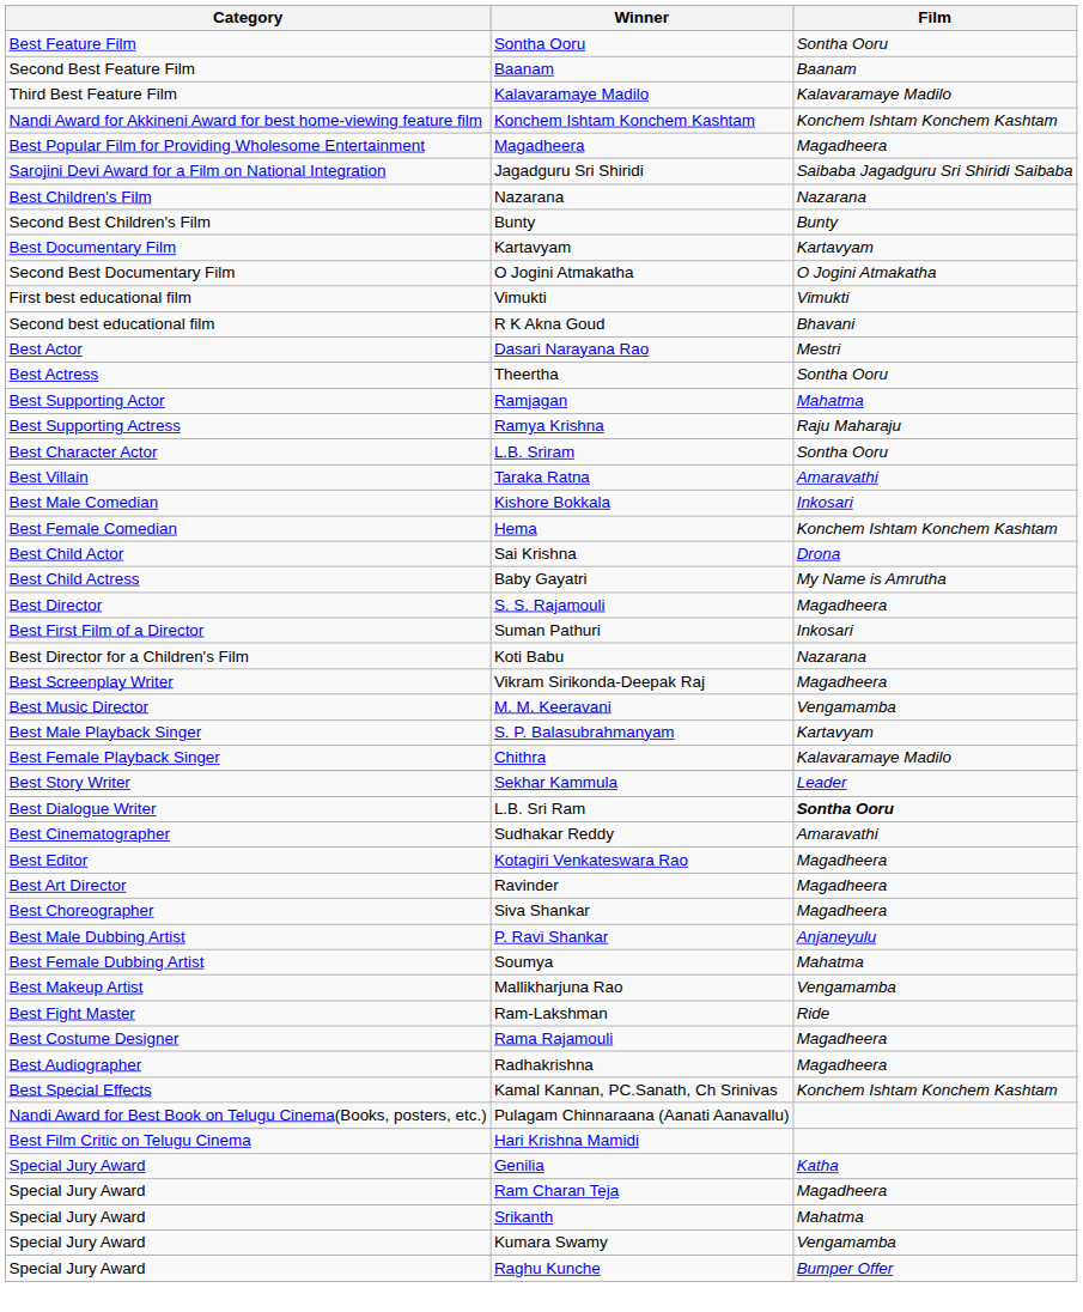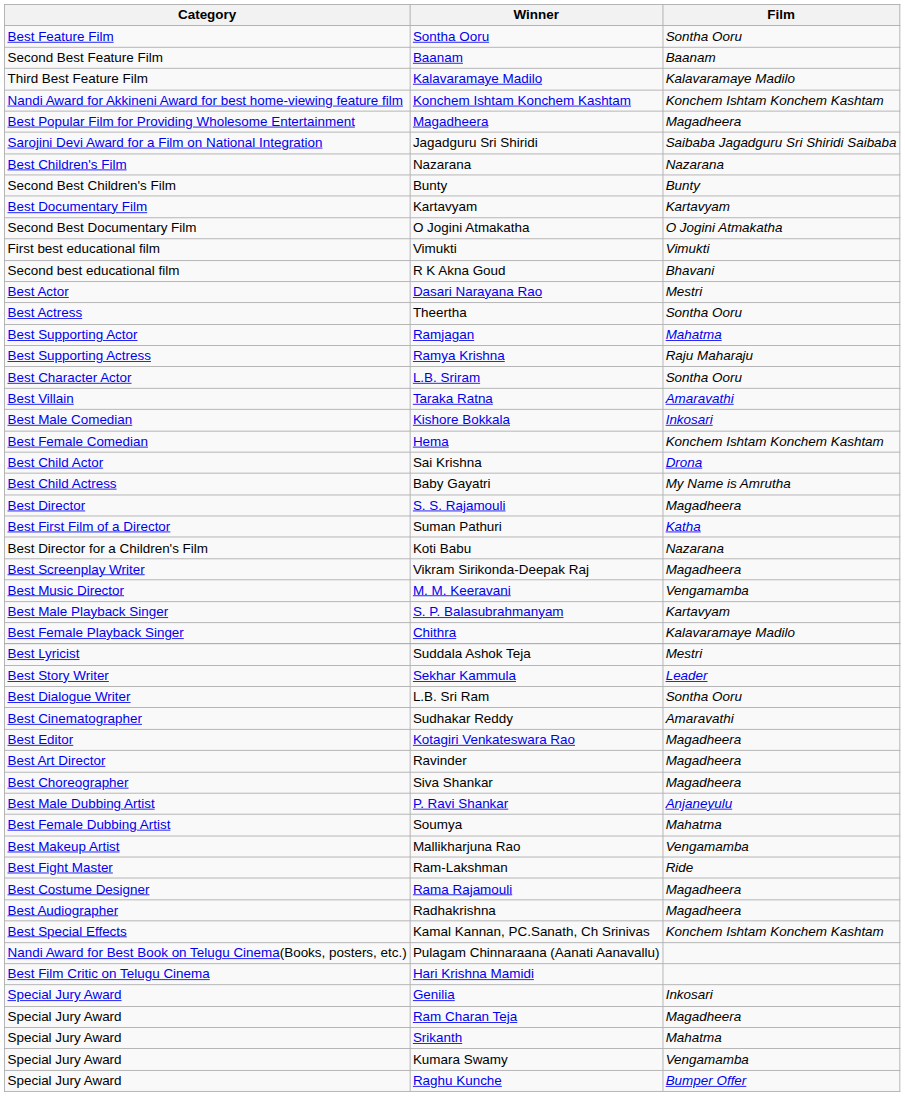 <table class="wikitable">
 <tr style="background:#cccccf; text-align:center;">
 <th>Category</th>
 <th>Winner</th>
 <th>Film</th>
 </tr>
 <tr>
 <td><a href='#'>Best Feature Film</a></td>
 <td><a href='#'>Sontha Ooru</a></td>
 <td><em>Sontha Ooru</em></td>
 </tr>
 <tr>
 <td>Second Best Feature Film</td>
 <td><a href='#'>Baanam</a></td>
 <td><em>Baanam</em></td>
 </tr>
 <tr>
 <td>Third Best Feature Film</td>
 <td><a href='#'>Kalavaramaye Madilo</a></td>
 <td><em>Kalavaramaye Madilo</em></td>
 </tr>
 <tr>
 <td><a href='#'>Nandi Award for Akkineni Award for best home-viewing feature film</a></td>
 <td><a href='#'>Konchem Ishtam Konchem Kashtam</a></td>
 <td><em>Konchem Ishtam Konchem Kashtam</em></td>
 </tr>
 <tr>
 <td><a href='#'>Best Popular Film for Providing Wholesome Entertainment</a></td>
 <td><a href='#'>Magadheera</a></td>
 <td><em>Magadheera</em></td>
 </tr>
 <tr>
 <td><a href='#'>Sarojini Devi Award for a Film on National Integration</a></td>
 <td>Jagadguru Sri Shiridi</td>
 <td><em>Saibaba Jagadguru Sri Shiridi Saibaba</em></td>
 </tr>
 <tr>
 <td><a href='#'>Best Children's Film</a></td>
 <td>Nazarana</td>
 <td><em>Nazarana</em></td>
 </tr>
 <tr>
 <td>Second Best Children's Film</td>
 <td>Bunty</td>
 <td><em>Bunty</em></td>
 </tr>
 <tr>
 <td><a href='#'>Best Documentary Film</a></td>
 <td>Kartavyam</td>
 <td><em>Kartavyam</em></td>
 </tr>
 <tr>
 <td>Second Best Documentary Film</td>
 <td>O Jogini Atmakatha</td>
 <td><em>O Jogini Atmakatha</em></td>
 </tr>
 <tr>
 <td>First best educational film</td>
 <td>Vimukti</td>
 <td><em>Vimukti</em></td>
 </tr>
 <tr>
 <td>Second best educational film</td>
 <td>R K Akna Goud</td>
 <td><em>Bhavani</em></td>
 </tr>
 <tr>
 <td><a href='#'>Best Actor</a></td>
 <td><a href='#'>Dasari Narayana Rao</a></td>
 <td><em>Mestri</em></td>
 </tr>
 <tr>
 <td><a href='#'>Best Actress</a></td>
 <td>Theertha</td>
 <td><em>Sontha Ooru</em></td>
 </tr>
 <tr>
 <td><a href='#'>Best Supporting Actor</a></td>
 <td><a href='#'>Ramjagan</a></td>
 <td><a href='#'><em>Mahatma</em></a></td>
 </tr>
 <tr>
 <td><a href='#'>Best Supporting Actress</a></td>
 <td><a href='#'>Ramya Krishna</a></td>
 <td><em>Raju Maharaju</em></td>
 </tr>
 <tr>
 <td><a href='#'>Best Character Actor</a></td>
 <td><a href='#'>L.B. Sriram</a></td>
 <td><em>Sontha Ooru</em></td>
 </tr>
 <tr>
 <td><a href='#'>Best Villain</a></td>
 <td><a href='#'>Taraka Ratna</a></td>
 <td><a href='#'><em>Amaravathi</em></a></td>
 </tr>
 <tr>
 <td><a href='#'>Best Male Comedian</a></td>
 <td><a href='#'>Kishore Bokkala</a></td>
 <td><em><a href='#'>Inkosari</a></em></td>
 </tr>
 <tr>
 <td><a href='#'>Best Female Comedian</a></td>
 <td><a href='#'>Hema</a></td>
 <td><em>Konchem Ishtam Konchem Kashtam</em></td>
 </tr>
 <tr>
 <td><a href='#'>Best Child Actor</a></td>
 <td>Sai Krishna</td>
 <td><a href='#'><em>Drona</em></a></td>
 </tr>
 <tr>
 <td><a href='#'>Best Child Actress</a></td>
 <td>Baby Gayatri</td>
 <td><em>My Name is Amrutha</em></td>
 </tr>
 <tr>
 <td><a href='#'>Best Director</a></td>
 <td><a href='#'>S. S. Rajamouli</a></td>
 <td><em>Magadheera</em></td>
 </tr>
 <tr>
 <td><a href='#'>Best First Film of a Director</a></td>
 <td>Suman Pathuri</td>
-<td><em>Inkosari</em></td>
+<td><a href='#'><em>Katha</em></a></td>
 </tr>
 <tr>
 <td>Best Director for a Children's Film</td>
 <td>Koti Babu</td>
 <td><em>Nazarana</em></td>
 </tr>
 <tr>
 <td><a href='#'>Best Screenplay Writer</a></td>
 <td>Vikram Sirikonda-Deepak Raj</td>
 <td><em>Magadheera</em></td>
 </tr>
 <tr>
 <td><a href='#'>Best Music Director</a></td>
 <td><a href='#'>M. M. Keeravani</a></td>
 <td><em>Vengamamba</em></td>
 </tr>
 <tr>
 <td><a href='#'>Best Male Playback Singer</a></td>
 <td><a href='#'>S. P. Balasubrahmanyam</a></td>
 <td><em>Kartavyam</em></td>
 </tr>
 <tr>
 <td><a href='#'>Best Female Playback Singer</a></td>
 <td><a href='#'>Chithra</a></td>
 <td><em>Kalavaramaye Madilo</em></td>
 </tr>
 <tr>
 </tr>
 <tr>
+<td><a href='#'>Best Lyricist</a></td>
+<td>Suddala Ashok Teja</td>
+<td><em>Mestri</em></td>
+</tr>
+<tr>
 <td><a href='#'>Best Story Writer</a></td>
 <td><a href='#'>Sekhar Kammula</a></td>
 <td><a href='#'><em>Leader</em></a></td>
 </tr>
 <tr>
 <td><a href='#'>Best Dialogue Writer</a></td>
 <td>L.B. Sri Ram</td>
-<td><strong><em>Sontha Ooru</em></strong></td>
+<td><em>Sontha Ooru</em></td>
 </tr>
 <tr>
 <td><a href='#'>Best Cinematographer</a></td>
 <td>Sudhakar Reddy</td>
 <td><em>Amaravathi</em></td>
 </tr>
 <tr>
 <td><a href='#'>Best Editor</a></td>
 <td><a href='#'>Kotagiri Venkateswara Rao</a></td>
 <td><em>Magadheera</em></td>
 </tr>
 <tr>
 <td><a href='#'>Best Art Director</a></td>
 <td>Ravinder</td>
 <td><em>Magadheera</em></td>
 </tr>
 <tr>
 <td><a href='#'>Best Choreographer</a></td>
 <td>Siva Shankar</td>
 <td><em>Magadheera</em></td>
 </tr>
 <tr>
 <td><a href='#'>Best Male Dubbing Artist</a></td>
 <td><a href='#'>P. Ravi Shankar</a></td>
 <td><a href='#'><em>Anjaneyulu</em></a></td>
 </tr>
 <tr>
 <td><a href='#'>Best Female Dubbing Artist</a></td>
 <td>Soumya</td>
 <td><em>Mahatma</em></td>
 </tr>
 <tr>
 <td><a href='#'>Best Makeup Artist</a></td>
 <td>Mallikharjuna Rao</td>
 <td><em>Vengamamba</em></td>
 </tr>
 <tr>
 <td><a href='#'>Best Fight Master</a></td>
 <td>Ram-Lakshman</td>
 <td><em>Ride</em></td>
 </tr>
 <tr>
 <td><a href='#'>Best Costume Designer</a></td>
 <td><a href='#'>Rama Rajamouli</a></td>
 <td><em>Magadheera</em></td>
 </tr>
 <tr>
 <td><a href='#'>Best Audiographer</a></td>
 <td>Radhakrishna</td>
 <td><em>Magadheera</em></td>
 </tr>
 <tr>
 <td><a href='#'>Best Special Effects</a></td>
 <td>Kamal Kannan, PC.Sanath,  Ch Srinivas</td>
 <td><em>Konchem Ishtam Konchem Kashtam</em></td>
 </tr>
 <tr>
 <td><a href='#'>Nandi Award for Best Book on Telugu Cinema</a>(Books, posters, etc.)</td>
 <td>Pulagam Chinnaraana (Aanati Aanavallu)</td>
 <td></td>
 </tr>
 <tr>
 <td><a href='#'>Best Film Critic on Telugu Cinema</a></td>
 <td><a href='#'>Hari Krishna Mamidi</a></td>
 <td></td>
 </tr>
 <tr>
 <td><a href='#'>Special Jury Award</a></td>
 <td><a href='#'>Genilia</a></td>
-<td><a href='#'><em>Katha</em></a></td>
+<td><em>Inkosari</em></td>
 </tr>
 <tr>
 <td>Special Jury Award</td>
 <td><a href='#'>Ram Charan Teja</a></td>
 <td><em>Magadheera</em></td>
 </tr>
 <tr>
 <td>Special Jury Award</td>
 <td><a href='#'>Srikanth</a></td>
 <td><em>Mahatma</em></td>
 </tr>
 <tr>
 <td>Special Jury Award</td>
 <td>Kumara Swamy</td>
 <td><em>Vengamamba</em></td>
 </tr>
 <tr>
 <td>Special Jury Award</td>
 <td><a href='#'>Raghu Kunche</a></td>
 <td><em><a href='#'>Bumper Offer</a></em></td>
 </tr>
 </table>
